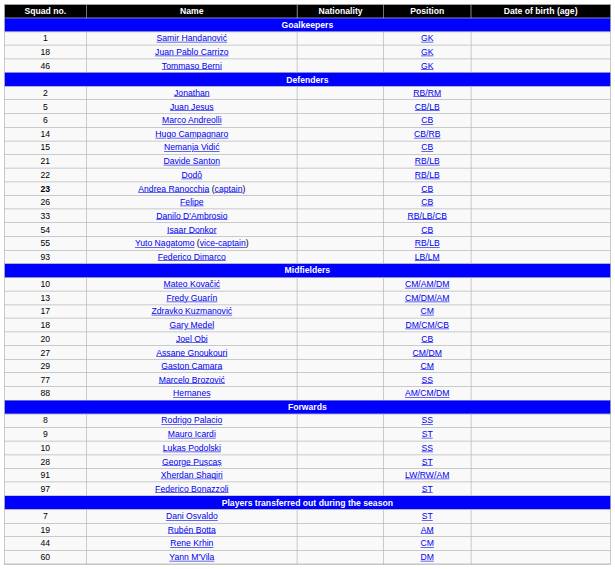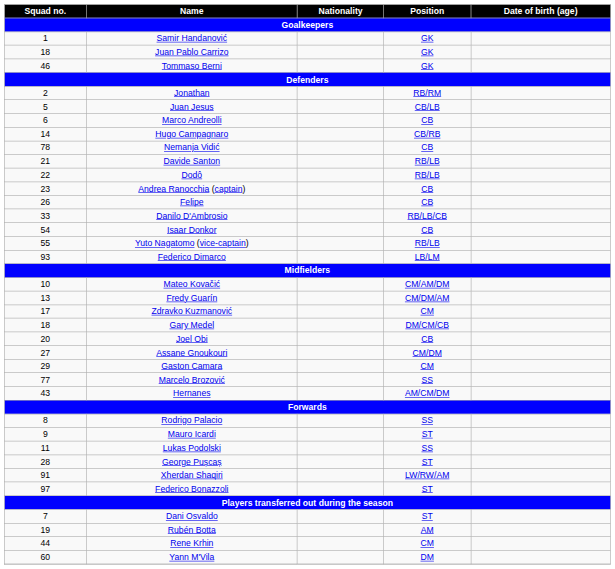 <table class="wikitable" style="text-align:center; font-size:90%; width:80%">
 <tr>
 <th style="background:#000000; color:white; text-align:center">Squad no.</th>
 <th style="background:#000000; color:white; text-align:center">Name</th>
 <th style="background:#000000; color:white; text-align:center">Nationality</th>
 <th style="background:#000000; color:white; text-align:center">Position</th>
 <th style="background:#000000; color:white; text-align:center">Date of birth (age)</th>
 </tr>
 <tr>
 <th colspan="6" style="background:#0000FF; color:white; text-align:center">Goalkeepers</th>
 </tr>
 <tr>
 <td>1</td>
 <td><a href='#'>Samir Handanović</a></td>
 <td></td>
 <td><a href='#'>GK</a></td>
 <td></td>
 </tr>
 <tr>
 <td>18</td>
 <td><a href='#'>Juan Pablo Carrizo</a></td>
 <td></td>
 <td><a href='#'>GK</a></td>
 <td></td>
 </tr>
 <tr>
 <td>46</td>
 <td><a href='#'>Tommaso Berni</a></td>
 <td></td>
 <td><a href='#'>GK</a></td>
 <td></td>
 </tr>
 <tr>
 <th colspan="6" style="background:#0000FF; color:white; text-align:center">Defenders</th>
 </tr>
 <tr>
 <td>2</td>
 <td><a href='#'>Jonathan</a></td>
 <td></td>
 <td><a href='#'>RB/RM</a></td>
 <td></td>
 </tr>
 <tr>
 <td>5</td>
 <td><a href='#'>Juan Jesus</a></td>
 <td></td>
 <td><a href='#'>CB/LB</a></td>
 <td></td>
 </tr>
 <tr>
 <td>6</td>
 <td><a href='#'>Marco Andreolli</a></td>
 <td></td>
 <td><a href='#'>CB</a></td>
 <td></td>
 </tr>
 <tr>
 <td>14</td>
 <td><a href='#'>Hugo Campagnaro</a></td>
 <td></td>
 <td><a href='#'>CB/RB</a></td>
 <td></td>
 </tr>
 <tr>
-<td>15</td>
+<td>78</td>
 <td><a href='#'>Nemanja Vidić</a></td>
 <td></td>
 <td><a href='#'>CB</a></td>
 <td></td>
 </tr>
 <tr>
 <td>21</td>
 <td><a href='#'>Davide Santon</a></td>
 <td></td>
 <td><a href='#'>RB/LB</a></td>
 <td></td>
 </tr>
 <tr>
 <td>22</td>
 <td><a href='#'>Dodô</a></td>
 <td></td>
 <td><a href='#'>RB/LB</a></td>
 <td></td>
 </tr>
 <tr>
-<td><strong>23</strong></td>
+<td>23</td>
 <td><a href='#'>Andrea Ranocchia</a> (<a href='#'>captain</a>)</td>
 <td></td>
 <td><a href='#'>CB</a></td>
 <td></td>
 </tr>
 <tr>
 <td>26</td>
 <td><a href='#'>Felipe</a></td>
 <td></td>
 <td><a href='#'>CB</a></td>
 <td></td>
 </tr>
 <tr>
 <td>33</td>
 <td><a href='#'>Danilo D'Ambrosio</a></td>
 <td></td>
 <td><a href='#'>RB/LB/CB</a></td>
 <td></td>
 </tr>
 <tr>
 <td>54</td>
 <td><a href='#'>Isaar Donkor</a></td>
 <td></td>
 <td><a href='#'>CB</a></td>
 <td></td>
 </tr>
 <tr>
 <td>55</td>
 <td><a href='#'>Yuto Nagatomo</a> (<a href='#'>vice-captain</a>)</td>
 <td></td>
 <td><a href='#'>RB/LB</a></td>
 <td></td>
 </tr>
 <tr>
 <td>93</td>
 <td><a href='#'>Federico Dimarco</a></td>
 <td></td>
 <td><a href='#'>LB/LM</a></td>
 <td></td>
 </tr>
 <tr>
 <th colspan="6" style="background:#0000FF; color:white; text-align:center">Midfielders</th>
 </tr>
 <tr>
 <td>10</td>
 <td><a href='#'>Mateo Kovačić</a></td>
 <td></td>
 <td><a href='#'>CM/AM/DM</a></td>
 <td></td>
 </tr>
 <tr>
 <td>13</td>
 <td><a href='#'>Fredy Guarín</a></td>
 <td></td>
 <td><a href='#'>CM/DM/AM</a></td>
 <td></td>
 </tr>
 <tr>
 <td>17</td>
 <td><a href='#'>Zdravko Kuzmanović</a></td>
 <td></td>
 <td><a href='#'>CM</a></td>
 <td></td>
 </tr>
 <tr>
 <td>18</td>
 <td><a href='#'>Gary Medel</a></td>
 <td></td>
 <td><a href='#'>DM/CM/CB</a></td>
 <td></td>
 </tr>
 <tr>
 <td>20</td>
 <td><a href='#'>Joel Obi</a></td>
 <td></td>
 <td><a href='#'>CB</a></td>
 <td></td>
 </tr>
 <tr>
 <td>27</td>
 <td><a href='#'>Assane Gnoukouri</a></td>
 <td></td>
 <td><a href='#'>CM/DM</a></td>
 <td></td>
 </tr>
 <tr>
 <td>29</td>
 <td><a href='#'>Gaston Camara</a></td>
 <td></td>
 <td><a href='#'>CM</a></td>
 <td></td>
 </tr>
 <tr>
 <td>77</td>
 <td><a href='#'>Marcelo Brozović</a></td>
 <td></td>
 <td><a href='#'>SS</a></td>
 <td></td>
 </tr>
 <tr>
-<td>88</td>
+<td>43</td>
 <td><a href='#'>Hernanes</a></td>
 <td></td>
 <td><a href='#'>AM/CM/DM</a></td>
 <td></td>
 </tr>
 <tr>
 <th colspan="6" style="background:#0000FF; color:white; text-align:center">Forwards</th>
 </tr>
 <tr>
 <td>8</td>
 <td><a href='#'>Rodrigo Palacio</a></td>
 <td></td>
 <td><a href='#'>SS</a></td>
 <td></td>
 </tr>
 <tr>
 <td>9</td>
 <td><a href='#'>Mauro Icardi</a></td>
 <td></td>
 <td><a href='#'>ST</a></td>
 <td></td>
 </tr>
 <tr>
-<td>10</td>
+<td>11</td>
 <td><a href='#'>Lukas Podolski</a></td>
 <td></td>
 <td><a href='#'>SS</a></td>
 <td></td>
 </tr>
 <tr>
 <td>28</td>
 <td><a href='#'>George Pușcaș</a></td>
 <td></td>
 <td><a href='#'>ST</a></td>
 <td></td>
 </tr>
 <tr>
 <td>91</td>
 <td><a href='#'>Xherdan Shaqiri</a></td>
 <td></td>
 <td><a href='#'>LW/RW/AM</a></td>
 <td></td>
 </tr>
 <tr>
 <td>97</td>
 <td><a href='#'>Federico Bonazzoli</a></td>
 <td></td>
 <td><a href='#'>ST</a></td>
 <td></td>
 </tr>
 <tr>
 <th colspan="6" style="background:#0000FF; color:white; text-align:center">Players transferred out during the season</th>
 </tr>
 <tr>
 <td>7</td>
 <td><a href='#'>Dani Osvaldo</a></td>
 <td></td>
 <td><a href='#'>ST</a></td>
 <td></td>
 </tr>
 <tr>
 <td>19</td>
 <td><a href='#'>Rubén Botta</a></td>
 <td></td>
 <td><a href='#'>AM</a></td>
 <td></td>
 </tr>
 <tr>
 <td>44</td>
 <td><a href='#'>Rene Krhin</a></td>
 <td></td>
 <td><a href='#'>CM</a></td>
 <td></td>
 </tr>
 <tr>
 <td>60</td>
 <td><a href='#'>Yann M'Vila</a></td>
 <td></td>
 <td><a href='#'>DM</a></td>
 <td></td>
 </tr>
 <tr>
 </tr>
 </table>
